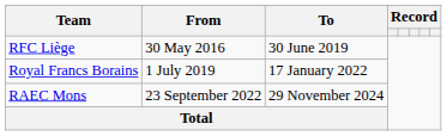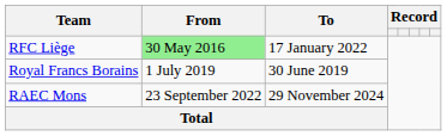 <table class="wikitable" style="text-align: center;">
 <tr>
 <th rowspan="2">Team</th>
 <th rowspan="2">From</th>
 <th rowspan="2">To</th>
 <th colspan="5">Record</th>
 </tr>
 <tr>
 <th></th>
 <th></th>
 <th></th>
 <th></th>
 <th></th>
 </tr>
 <tr>
 <td align="left"><a href='#'>RFC Liège</a></td>
-<td align="left">30 May 2016</td>
-<td align="left">30 June 2019<br></td>
+<td align="left" style="background: lightgreen;">30 May 2016</td>
+<td align="left">17 January 2022<br></td>
 </tr>
 <tr>
 <td align="left"><a href='#'>Royal Francs Borains</a></td>
 <td align="left">1 July 2019</td>
-<td align="left">17 January 2022<br></td>
+<td align="left">30 June 2019<br></td>
 </tr>
 <tr>
 <td align="left"><a href='#'>RAEC Mons</a></td>
 <td align="left">23 September 2022</td>
 <td align="left">29 November 2024<br></td>
 </tr>
 <tr>
 <th colspan="3">Total<br></th>
 </tr>
 </table>
